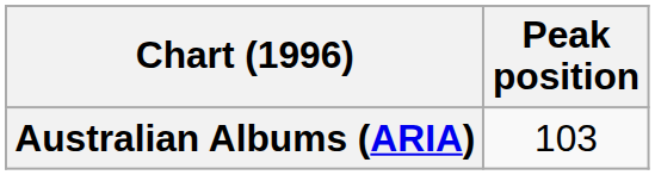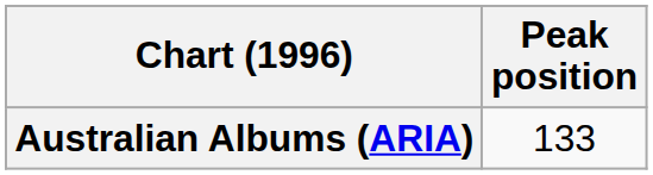 <table class="wikitable sortable plainrowheaders">
 <tr>
 <th scope="col">Chart (1996)</th>
 <th scope="col">Peak<br>position</th>
 </tr>
 <tr>
 <th scope="row">Australian Albums (<a href='#'>ARIA</a>)</th>
-<td align="center">103</td>
+<td align="center">133</td>
 </tr>
 </table>
